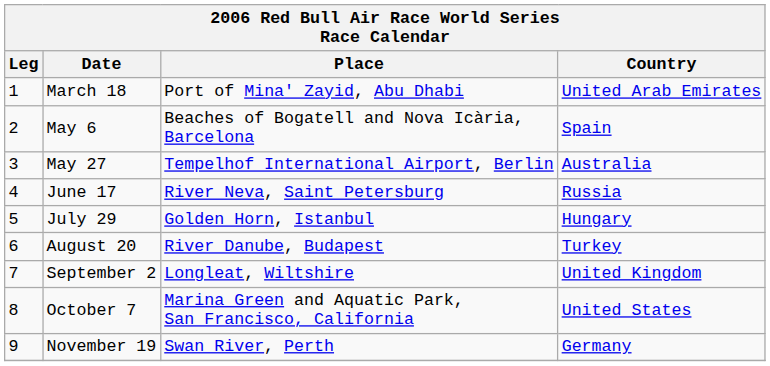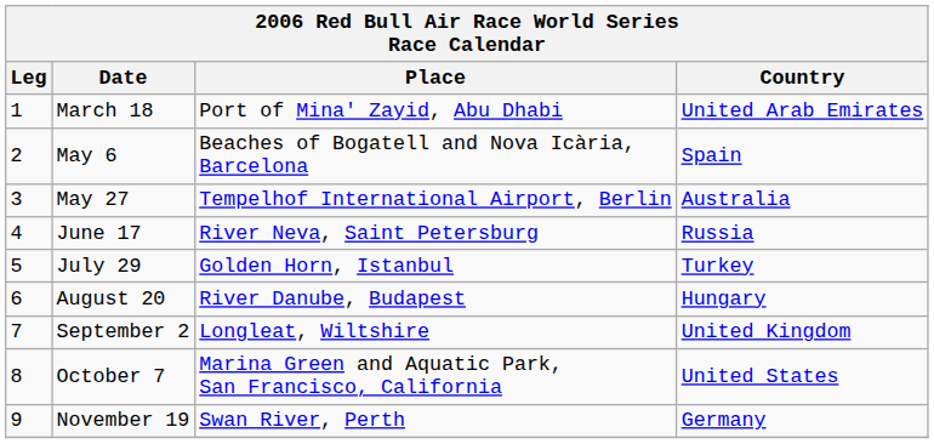 <table class="wikitable">
 <tr>
 <th colspan=4 align=center>2006 Red Bull Air Race World Series<br>Race Calendar</th>
 </tr>
 <tr>
 <th>Leg</th>
 <th>Date</th>
 <th>Place</th>
 <th>Country</th>
 </tr>
 <tr>
 <td>1</td>
 <td>March 18</td>
 <td>Port of <a href='#'>Mina' Zayid</a>, <a href='#'>Abu Dhabi</a></td>
 <td> <a href='#'>United Arab Emirates</a></td>
 </tr>
 <tr>
 <td>2</td>
 <td>May 6</td>
 <td>Beaches of Bogatell and Nova Icària,<br><a href='#'>Barcelona</a></td>
 <td> <a href='#'>Spain</a></td>
 </tr>
 <tr>
 <td>3</td>
 <td>May 27</td>
 <td><a href='#'>Tempelhof International Airport</a>, <a href='#'>Berlin</a></td>
 <td> <a href='#'>Australia</a></td>
 </tr>
 <tr>
 <td>4</td>
 <td>June 17</td>
 <td><a href='#'>River Neva</a>, <a href='#'>Saint Petersburg</a></td>
 <td> <a href='#'>Russia</a></td>
 </tr>
 <tr>
 <td>5</td>
 <td>July 29</td>
 <td><a href='#'>Golden Horn</a>, <a href='#'>Istanbul</a></td>
-<td> <a href='#'>Hungary</a></td>
+<td> <a href='#'>Turkey</a></td>
 </tr>
 <tr>
 <td>6</td>
 <td>August 20</td>
 <td><a href='#'>River Danube</a>, <a href='#'>Budapest</a></td>
-<td> <a href='#'>Turkey</a></td>
+<td> <a href='#'>Hungary</a></td>
 </tr>
 <tr>
 <td>7</td>
 <td>September 2</td>
 <td><a href='#'>Longleat</a>, <a href='#'>Wiltshire</a></td>
 <td> <a href='#'>United Kingdom</a></td>
 </tr>
 <tr>
 <td>8</td>
 <td>October 7</td>
 <td><a href='#'>Marina Green</a> and Aquatic Park,<br><a href='#'>San Francisco, California</a></td>
 <td> <a href='#'>United States</a></td>
 </tr>
 <tr>
 <td>9</td>
 <td>November 19</td>
 <td><a href='#'>Swan River</a>, <a href='#'>Perth</a></td>
 <td> <a href='#'>Germany</a></td>
 </tr>
 <tr>
 </tr>
 </table>
